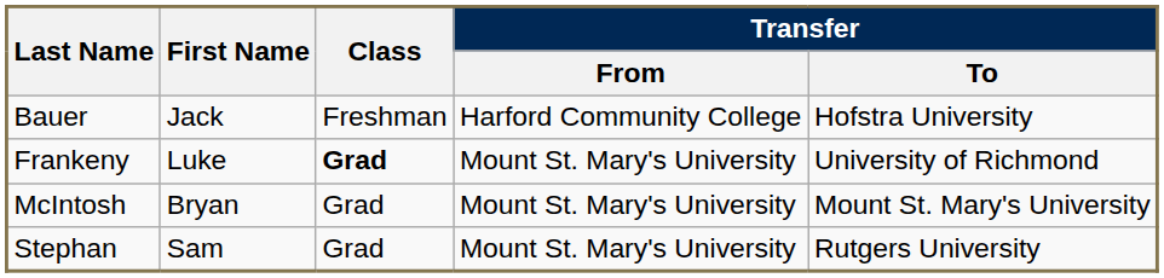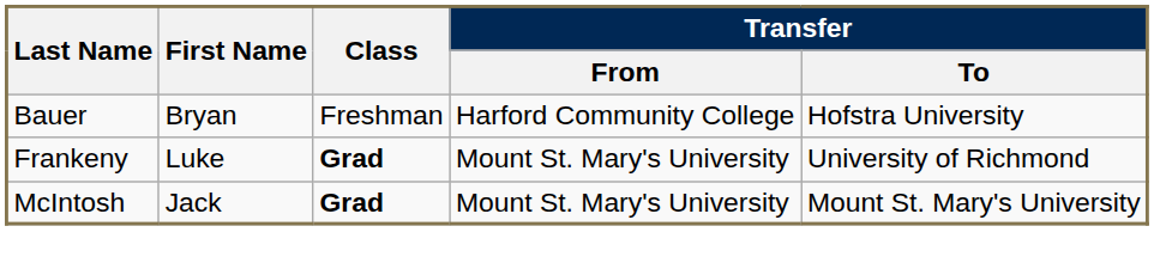 <table class = "wikitable sortable" style = "border: solid 2px #84754E;">
 <tr>
 <th rowspan = 2>Last Name</th>
 <th rowspan = 2>First Name</th>
 <th rowspan = 2>Class</th>
 <th colspan = 2 style = "background-color: #002855; color: #FFFFFF;">Transfer</th>
 </tr>
 <tr>
 <th>From</th>
 <th>To</th>
 </tr>
 <tr>
 <td>Bauer</td>
-<td>Jack</td>
+<td>Bryan</td>
 <td>Freshman</td>
 <td>Harford Community College</td>
 <td>Hofstra University</td>
 </tr>
 <tr>
 <td>Frankeny</td>
 <td>Luke</td>
 <td><strong>Grad</strong></td>
 <td>Mount St. Mary's University</td>
 <td>University of Richmond</td>
 </tr>
 <tr>
 <td>McIntosh</td>
-<td>Bryan</td>
-<td>Grad</td>
+<td>Jack</td>
+<td><strong>Grad</strong></td>
 <td>Mount St. Mary's University</td>
 <td>Mount St. Mary's University</td>
 </tr>
 <tr>
-<td>Stephan</td>
-<td>Sam</td>
-<td>Grad</td>
-<td>Mount St. Mary's University</td>
-<td>Rutgers University</td>
-</tr>
-<tr>
 </tr>
 </table>
